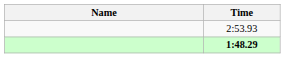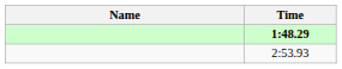 <table class="wikitable" style="text-align:center;">
 <tr>
 <th style="width:19em">Name</th>
 <th style="width:7em">Time</th>
 </tr>
+<tr bgcolor=ccffcc>
+<td align=left><strong></strong></td>
+<td><strong>1:48.29</strong></td>
+</tr>
 <tr>
 <td align=left></td>
 <td>2:53.93</td>
 </tr>
-<tr bgcolor=ccffcc>
-<td align=left><strong></strong></td>
-<td><strong>1:48.29</strong></td>
-</tr>
 </table>
